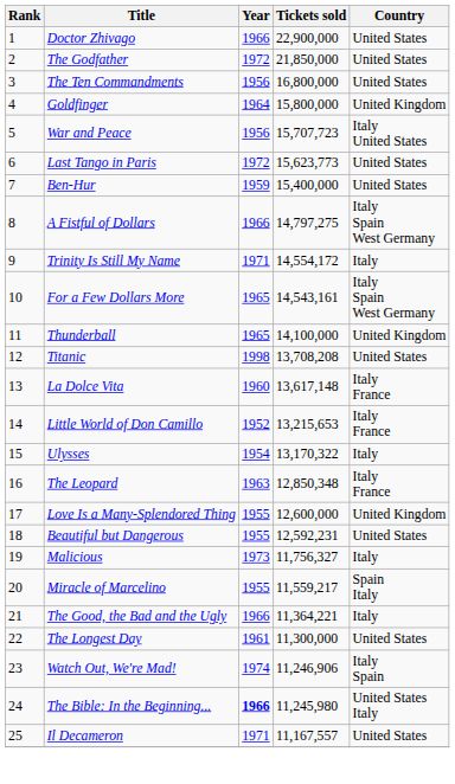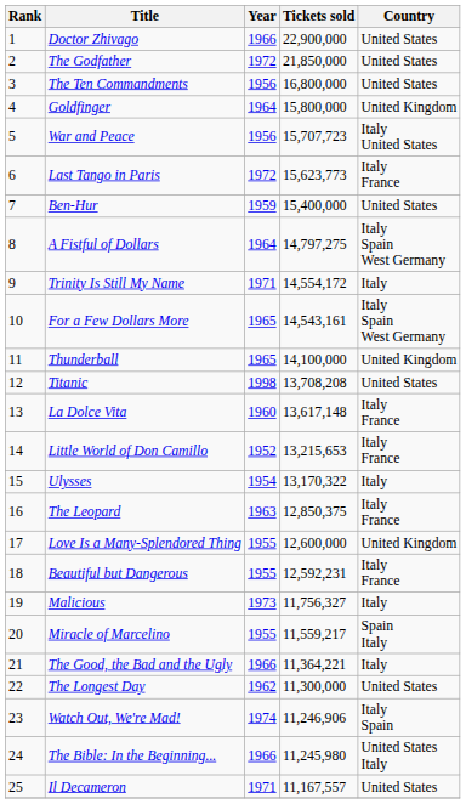 <table class="wikitable sortable">
 <tr>
 <th>Rank</th>
 <th>Title</th>
 <th>Year</th>
 <th>Tickets sold</th>
 <th>Country</th>
 </tr>
 <tr>
 <td>1</td>
 <td><em><a href='#'>Doctor Zhivago</a></em></td>
 <td><a href='#'>1966</a></td>
 <td>22,900,000</td>
 <td>United States</td>
 </tr>
 <tr>
 <td>2</td>
 <td><em><a href='#'>The Godfather</a></em></td>
 <td><a href='#'>1972</a></td>
 <td>21,850,000</td>
 <td>United States</td>
 </tr>
 <tr>
 <td>3</td>
 <td><em><a href='#'>The Ten Commandments</a></em></td>
 <td><a href='#'>1956</a></td>
 <td>16,800,000</td>
 <td>United States</td>
 </tr>
 <tr>
 <td>4</td>
 <td><em><a href='#'>Goldfinger</a></em></td>
 <td><a href='#'>1964</a></td>
 <td>15,800,000</td>
 <td>United Kingdom</td>
 </tr>
 <tr>
 <td>5</td>
 <td><em><a href='#'>War and Peace</a></em></td>
 <td><a href='#'>1956</a></td>
 <td>15,707,723</td>
 <td>Italy<br>United States</td>
 </tr>
 <tr>
 <td>6</td>
 <td><em><a href='#'>Last Tango in Paris</a></em></td>
 <td><a href='#'>1972</a></td>
 <td>15,623,773</td>
-<td>United States</td>
+<td>Italy<br>France</td>
 </tr>
 <tr>
 <td>7</td>
 <td><em><a href='#'>Ben-Hur</a></em></td>
 <td><a href='#'>1959</a></td>
 <td>15,400,000</td>
 <td>United States</td>
 </tr>
 <tr>
 <td>8</td>
 <td><em><a href='#'>A Fistful of Dollars</a></em></td>
-<td><a href='#'>1966</a></td>
+<td><a href='#'>1964</a></td>
 <td>14,797,275</td>
 <td>Italy<br>Spain<br>West Germany</td>
 </tr>
 <tr>
 <td>9</td>
 <td><em><a href='#'>Trinity Is Still My Name</a></em></td>
 <td><a href='#'>1971</a></td>
 <td>14,554,172</td>
 <td>Italy</td>
 </tr>
 <tr>
 <td>10</td>
 <td><em><a href='#'>For a Few Dollars More</a></em></td>
 <td><a href='#'>1965</a></td>
 <td>14,543,161</td>
 <td>Italy<br>Spain<br>West Germany</td>
 </tr>
 <tr>
 <td>11</td>
 <td><em><a href='#'>Thunderball</a></em></td>
 <td><a href='#'>1965</a></td>
 <td>14,100,000</td>
 <td>United Kingdom</td>
 </tr>
 <tr>
 <td>12</td>
 <td><em><a href='#'>Titanic</a></em></td>
 <td><a href='#'>1998</a></td>
 <td>13,708,208</td>
 <td>United States</td>
 </tr>
 <tr>
 <td>13</td>
 <td><em><a href='#'>La Dolce Vita</a></em></td>
 <td><a href='#'>1960</a></td>
 <td>13,617,148</td>
 <td>Italy<br>France</td>
 </tr>
 <tr>
 <td>14</td>
 <td><em><a href='#'>Little World of Don Camillo</a></em></td>
 <td><a href='#'>1952</a></td>
 <td>13,215,653</td>
 <td>Italy<br>France</td>
 </tr>
 <tr>
 <td>15</td>
 <td><em><a href='#'>Ulysses</a></em></td>
 <td><a href='#'>1954</a></td>
 <td>13,170,322</td>
 <td>Italy</td>
 </tr>
 <tr>
 <td>16</td>
 <td><em><a href='#'>The Leopard</a></em></td>
 <td><a href='#'>1963</a></td>
-<td>12,850,348</td>
+<td>12,850,375</td>
 <td>Italy<br>France</td>
 </tr>
 <tr>
 <td>17</td>
 <td><em><a href='#'>Love Is a Many-Splendored Thing</a></em></td>
 <td><a href='#'>1955</a></td>
 <td>12,600,000</td>
 <td>United Kingdom</td>
 </tr>
 <tr>
 <td>18</td>
 <td><em><a href='#'>Beautiful but Dangerous</a></em></td>
 <td><a href='#'>1955</a></td>
 <td>12,592,231</td>
-<td>United States</td>
+<td>Italy<br>France</td>
 </tr>
 <tr>
 <td>19</td>
 <td><em><a href='#'>Malicious</a></em></td>
 <td><a href='#'>1973</a></td>
 <td>11,756,327</td>
 <td>Italy</td>
 </tr>
 <tr>
 <td>20</td>
 <td><em><a href='#'>Miracle of Marcelino</a></em></td>
 <td><a href='#'>1955</a></td>
 <td>11,559,217</td>
 <td>Spain<br>Italy</td>
 </tr>
 <tr>
 <td>21</td>
 <td><em><a href='#'>The Good, the Bad and the Ugly</a></em></td>
 <td><a href='#'>1966</a></td>
 <td>11,364,221</td>
 <td>Italy</td>
 </tr>
 <tr>
 <td>22</td>
 <td><em><a href='#'>The Longest Day</a></em></td>
-<td><a href='#'>1961</a></td>
+<td><a href='#'>1962</a></td>
 <td>11,300,000</td>
 <td>United States</td>
 </tr>
 <tr>
 <td>23</td>
 <td><em><a href='#'>Watch Out, We're Mad!</a></em></td>
 <td><a href='#'>1974</a></td>
 <td>11,246,906</td>
 <td>Italy<br>Spain</td>
 </tr>
 <tr>
 <td>24</td>
 <td><em><a href='#'>The Bible: In the Beginning...</a></em></td>
-<td><strong><a href='#'>1966</a></strong></td>
+<td><a href='#'>1966</a></td>
 <td>11,245,980</td>
 <td>United States<br>Italy</td>
 </tr>
 <tr>
 <td>25</td>
 <td><em><a href='#'>Il Decameron</a></em></td>
 <td><a href='#'>1971</a></td>
 <td>11,167,557</td>
 <td>United States</td>
 </tr>
 <tr>
 </tr>
 </table>
